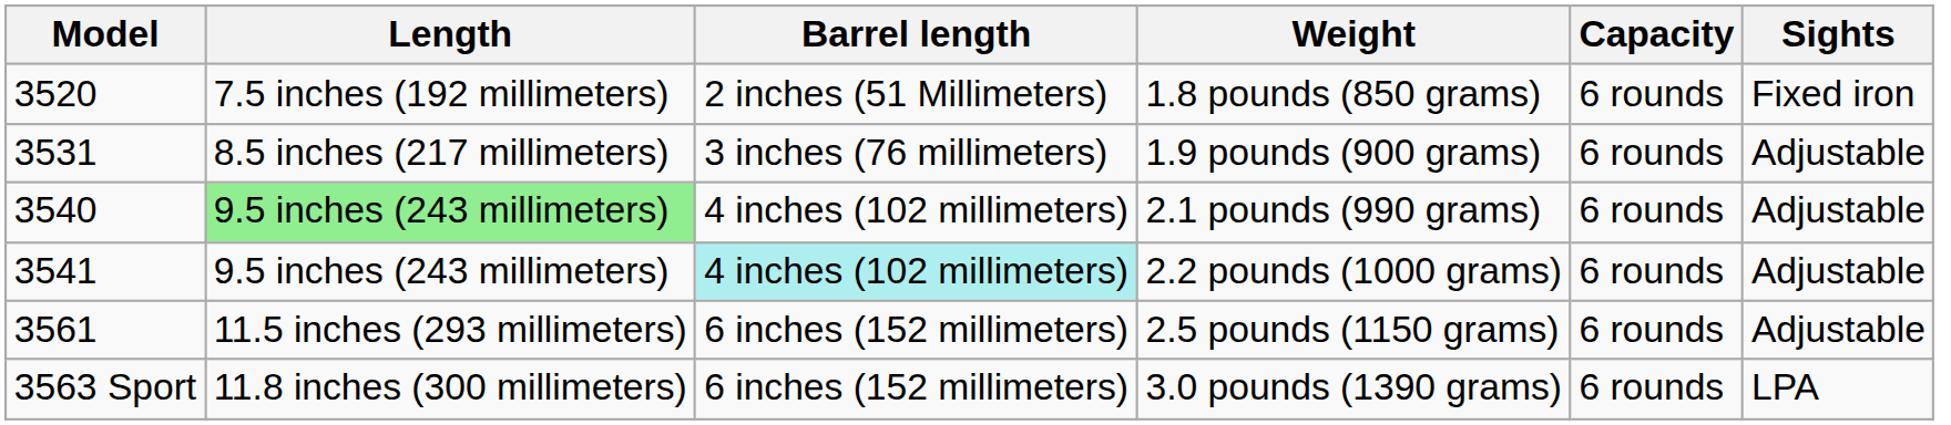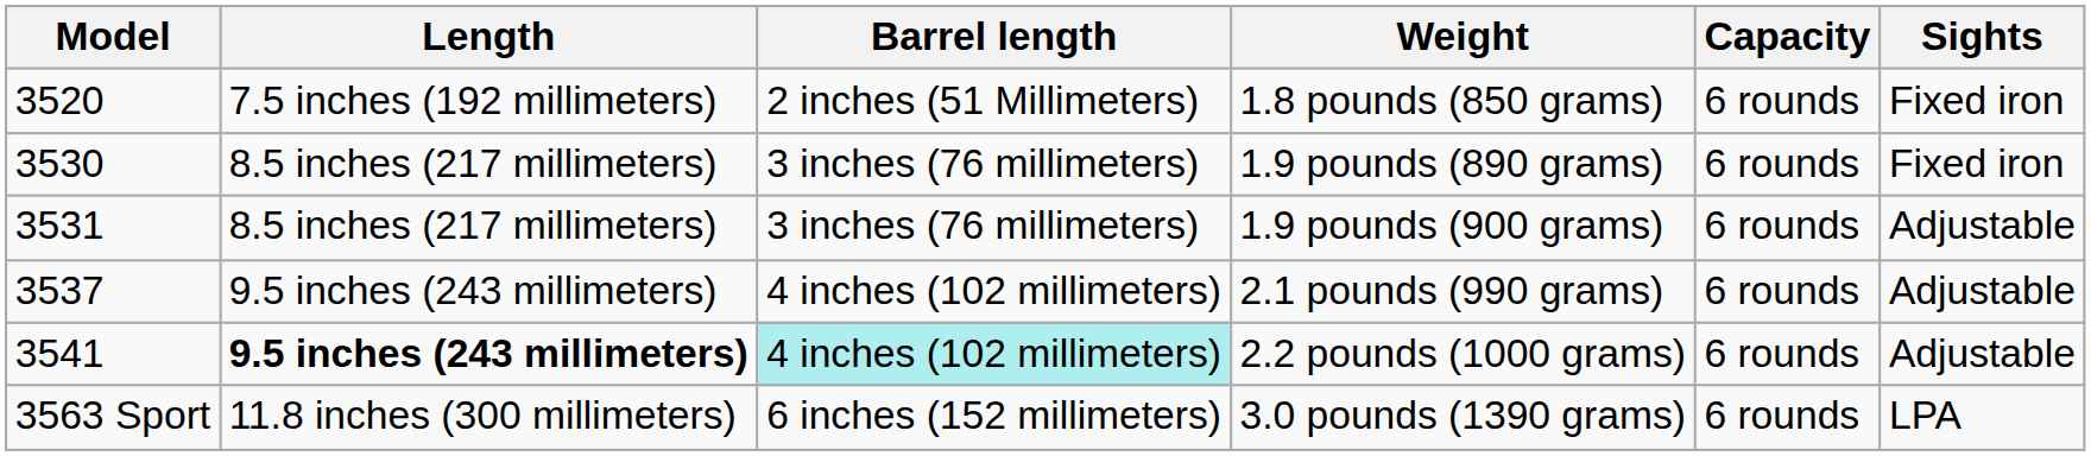 <table class="wikitable">
 <tr>
 <th>Model</th>
 <th>Length</th>
 <th>Barrel length</th>
 <th>Weight</th>
 <th>Capacity</th>
 <th>Sights</th>
 </tr>
 <tr>
 <td>3520</td>
 <td>7.5 inches (192 millimeters)</td>
 <td>2 inches (51 Millimeters)</td>
 <td>1.8 pounds (850 grams)</td>
 <td>6 rounds</td>
 <td>Fixed iron</td>
 </tr>
 <tr>
+<td>3530</td>
+<td>8.5 inches (217 millimeters)</td>
+<td>3 inches (76 millimeters)</td>
+<td>1.9 pounds (890 grams)</td>
+<td>6 rounds</td>
+<td>Fixed iron</td>
+</tr>
+<tr>
 <td>3531</td>
 <td>8.5 inches (217 millimeters)</td>
 <td>3 inches (76 millimeters)</td>
 <td>1.9 pounds (900 grams)</td>
 <td>6 rounds</td>
 <td>Adjustable</td>
 </tr>
 <tr>
-<td>3540</td>
-<td style="background: lightgreen;">9.5 inches (243 millimeters)</td>
+<td>3537</td>
+<td>9.5 inches (243 millimeters)</td>
 <td>4 inches (102 millimeters)</td>
 <td>2.1 pounds (990 grams)</td>
 <td>6 rounds</td>
 <td>Adjustable</td>
 </tr>
 <tr>
 <td>3541</td>
-<td>9.5 inches (243 millimeters)</td>
+<td><strong>9.5 inches (243 millimeters)</strong></td>
 <td style="background: paleturquoise;">4 inches (102 millimeters)</td>
 <td>2.2 pounds (1000 grams)</td>
-<td>6 rounds</td>
-<td>Adjustable</td>
-</tr>
-<tr>
-<td>3561</td>
-<td>11.5 inches (293 millimeters)</td>
-<td>6 inches (152 millimeters)</td>
-<td>2.5 pounds (1150 grams)</td>
 <td>6 rounds</td>
 <td>Adjustable</td>
 </tr>
 <tr>
 <td>3563 Sport</td>
 <td>11.8 inches (300 millimeters)</td>
 <td>6 inches (152 millimeters)</td>
 <td>3.0 pounds (1390 grams)</td>
 <td>6 rounds</td>
 <td>LPA</td>
 </tr>
 </table>
